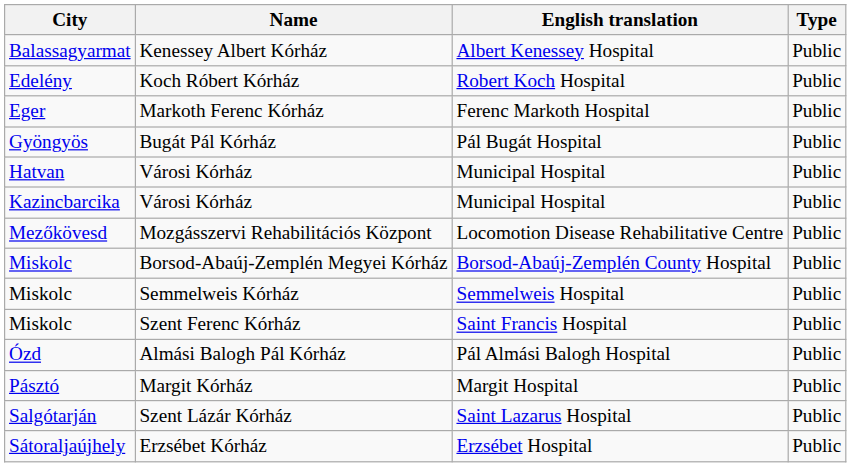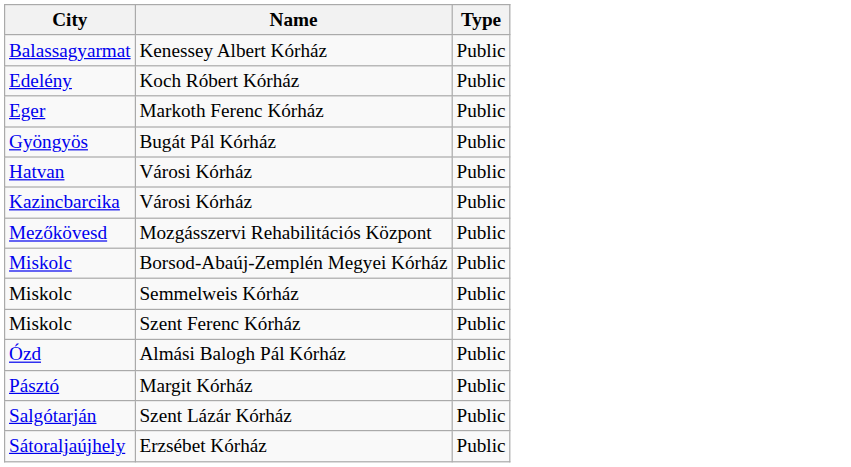 <table class="wikitable sortable">
 <tr>
 <th>City</th>
 <th>Name</th>
-<th>English translation</th>
 <th>Type</th>
 </tr>
 <tr>
 <td><a href='#'>Balassagyarmat</a></td>
 <td>Kenessey Albert Kórház</td>
-<td><a href='#'>Albert Kenessey</a> Hospital</td>
 <td>Public</td>
 </tr>
 <tr>
 <td><a href='#'>Edelény</a></td>
 <td>Koch Róbert Kórház</td>
-<td><a href='#'>Robert Koch</a> Hospital</td>
 <td>Public</td>
 </tr>
 <tr>
 <td><a href='#'>Eger</a></td>
 <td>Markoth Ferenc Kórház</td>
-<td>Ferenc Markoth Hospital</td>
 <td>Public</td>
 </tr>
 <tr>
 <td><a href='#'>Gyöngyös</a></td>
 <td>Bugát Pál Kórház</td>
-<td>Pál Bugát Hospital</td>
 <td>Public</td>
 </tr>
 <tr>
 <td><a href='#'>Hatvan</a></td>
 <td>Városi Kórház</td>
-<td>Municipal Hospital</td>
 <td>Public</td>
 </tr>
 <tr>
 <td><a href='#'>Kazincbarcika</a></td>
 <td>Városi Kórház</td>
-<td>Municipal Hospital</td>
 <td>Public</td>
 </tr>
 <tr>
 <td><a href='#'>Mezőkövesd</a></td>
 <td>Mozgásszervi Rehabilitációs Központ</td>
-<td>Locomotion Disease Rehabilitative Centre</td>
 <td>Public</td>
 </tr>
 <tr>
 <td><a href='#'>Miskolc</a></td>
 <td>Borsod-Abaúj-Zemplén Megyei Kórház</td>
-<td><a href='#'>Borsod-Abaúj-Zemplén County</a> Hospital</td>
 <td>Public</td>
 </tr>
 <tr>
 <td>Miskolc</td>
 <td>Semmelweis Kórház</td>
-<td><a href='#'>Semmelweis</a> Hospital</td>
 <td>Public</td>
 </tr>
 <tr>
 <td>Miskolc</td>
 <td>Szent Ferenc Kórház</td>
-<td><a href='#'>Saint Francis</a> Hospital</td>
 <td>Public</td>
 </tr>
 <tr>
 <td><a href='#'>Ózd</a></td>
 <td>Almási Balogh Pál Kórház</td>
-<td>Pál Almási Balogh Hospital</td>
 <td>Public</td>
 </tr>
 <tr>
 <td><a href='#'>Pásztó</a></td>
 <td>Margit Kórház</td>
-<td>Margit Hospital</td>
 <td>Public</td>
 </tr>
 <tr>
 <td><a href='#'>Salgótarján</a></td>
 <td>Szent Lázár Kórház</td>
-<td><a href='#'>Saint Lazarus</a> Hospital</td>
 <td>Public</td>
 </tr>
 <tr>
 <td><a href='#'>Sátoraljaújhely</a></td>
 <td>Erzsébet Kórház</td>
-<td><a href='#'>Erzsébet</a> Hospital</td>
 <td>Public</td>
 </tr>
 </table>
